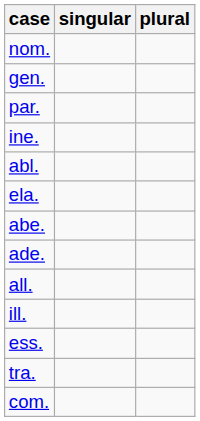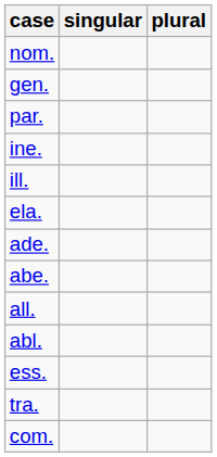 <table class="wikitable">
 <tr>
 <th>case</th>
 <th>singular</th>
 <th>plural</th>
 </tr>
 <tr>
 <td><a href='#'>nom.</a></td>
 <td></td>
 <td></td>
 </tr>
 <tr>
 <td><a href='#'>gen.</a></td>
 <td></td>
 <td></td>
 </tr>
 <tr>
 <td><a href='#'>par.</a></td>
 <td></td>
 <td></td>
 </tr>
 <tr>
 <td><a href='#'>ine.</a></td>
 <td></td>
 <td></td>
 </tr>
 <tr>
-<td><a href='#'>abl.</a></td>
+<td><a href='#'>ill.</a></td>
 <td></td>
 <td></td>
 </tr>
 <tr>
 <td><a href='#'>ela.</a></td>
 <td></td>
 <td></td>
 </tr>
 <tr>
-<td><a href='#'>abe.</a></td>
+<td><a href='#'>ade.</a></td>
 <td></td>
 <td></td>
 </tr>
 <tr>
-<td><a href='#'>ade.</a></td>
+<td><a href='#'>abe.</a></td>
 <td></td>
 <td></td>
 </tr>
 <tr>
 <td><a href='#'>all.</a></td>
 <td></td>
 <td></td>
 </tr>
 <tr>
-<td><a href='#'>ill.</a></td>
+<td><a href='#'>abl.</a></td>
 <td></td>
 <td></td>
 </tr>
 <tr>
 <td><a href='#'>ess.</a></td>
 <td></td>
 <td></td>
 </tr>
 <tr>
 <td><a href='#'>tra.</a></td>
 <td></td>
 <td></td>
 </tr>
 <tr>
 <td><a href='#'>com.</a></td>
 <td></td>
 <td></td>
 </tr>
 </table>
